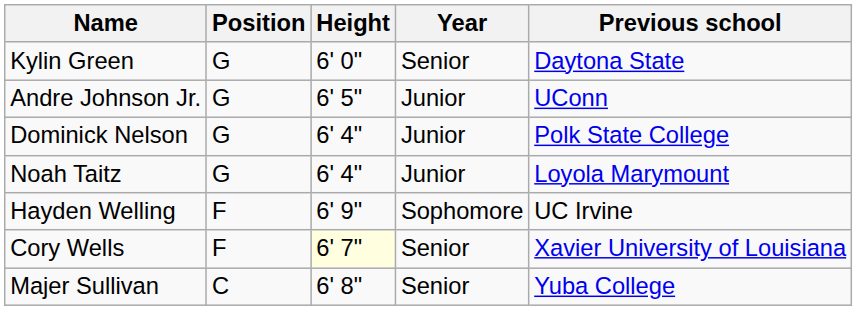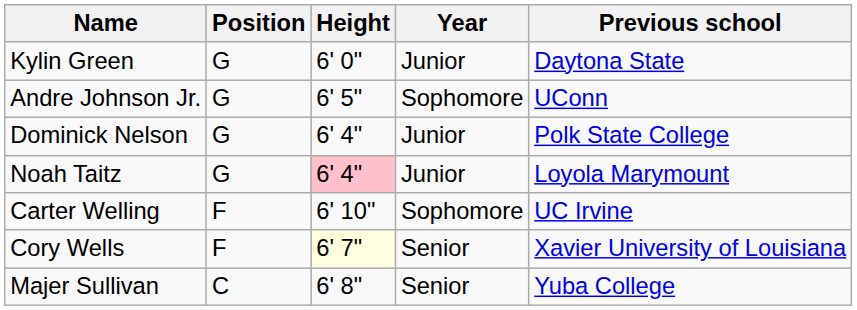 <table class="wikitable">
 <tr>
 <th>Name</th>
 <th>Position</th>
 <th>Height</th>
 <th>Year</th>
 <th>Previous school</th>
 </tr>
 <tr>
 <td>Kylin Green</td>
 <td>G</td>
 <td>6' 0"</td>
-<td>Senior</td>
+<td>Junior</td>
 <td><a href='#'>Daytona State</a></td>
 </tr>
 <tr>
 <td>Andre Johnson Jr.</td>
 <td>G</td>
 <td>6' 5"</td>
-<td>Junior</td>
+<td>Sophomore</td>
 <td><a href='#'>UConn</a></td>
 </tr>
 <tr>
 <td>Dominick Nelson</td>
 <td>G</td>
 <td>6' 4"</td>
 <td>Junior</td>
 <td><a href='#'>Polk State College</a></td>
 </tr>
 <tr>
 <td>Noah Taitz</td>
 <td>G</td>
-<td>6' 4"</td>
+<td style="background: pink;">6' 4"</td>
 <td>Junior</td>
 <td><a href='#'>Loyola Marymount</a></td>
 </tr>
 <tr>
-<td>Hayden Welling</td>
+<td>Carter Welling</td>
 <td>F</td>
-<td>6' 9"</td>
+<td>6' 10"</td>
 <td>Sophomore</td>
-<td>UC Irvine</td>
+<td><a href='#'>UC Irvine</a></td>
 </tr>
 <tr>
 <td>Cory Wells</td>
 <td>F</td>
 <td style="background: lightyellow;">6' 7"</td>
 <td>Senior</td>
 <td><a href='#'>Xavier University of Louisiana</a></td>
 </tr>
 <tr>
 <td>Majer Sullivan</td>
 <td>C</td>
 <td>6' 8"</td>
 <td>Senior</td>
 <td><a href='#'>Yuba College</a></td>
 </tr>
 </table>
